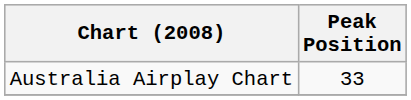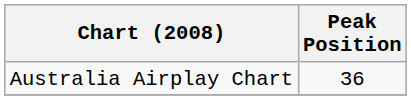 <table class="wikitable sortable">
 <tr>
 <th align="left">Chart (2008)</th>
 <th align="center">Peak<br> Position</th>
 </tr>
 <tr>
 <td align="left">Australia Airplay Chart</td>
-<td align="center">33</td>
+<td align="center">36</td>
 </tr>
 <tr>
 </tr>
 </table>
